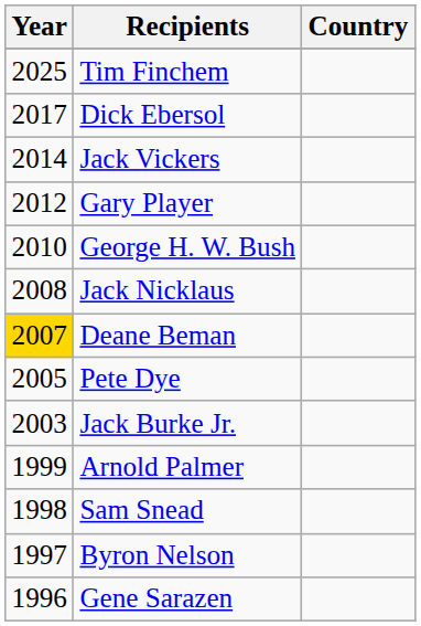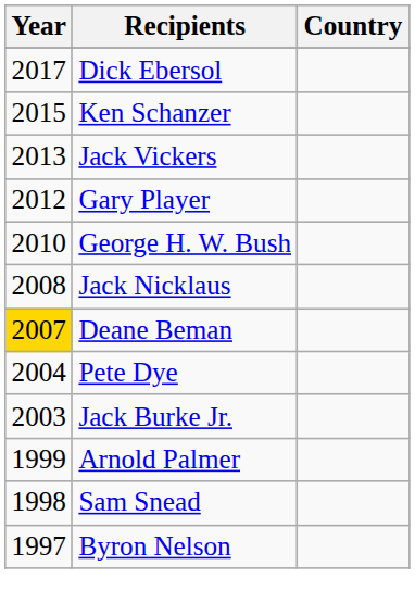 <table class="wikitable">
 <tr>
 <th>Year</th>
 <th>Recipients</th>
 <th>Country</th>
 </tr>
 <tr>
 </tr>
 <tr>
-<td>2025</td>
-<td><a href='#'>Tim Finchem</a></td>
-<td></td>
-</tr>
-<tr>
 <td>2017</td>
 <td><a href='#'>Dick Ebersol</a></td>
 <td></td>
 </tr>
 <tr>
-<td>2014</td>
+<td>2015</td>
+<td><a href='#'>Ken Schanzer</a></td>
+<td></td>
+</tr>
+<tr>
+<td>2013</td>
 <td><a href='#'>Jack Vickers</a></td>
 <td></td>
 </tr>
 <tr>
 <td>2012</td>
 <td><a href='#'>Gary Player</a></td>
 <td></td>
 </tr>
 <tr>
 <td>2010</td>
 <td><a href='#'>George H. W. Bush</a></td>
 <td></td>
 </tr>
 <tr>
 <td>2008</td>
 <td><a href='#'>Jack Nicklaus</a></td>
 <td></td>
 </tr>
 <tr>
 <td style="background: gold;">2007</td>
 <td><a href='#'>Deane Beman</a></td>
 <td></td>
 </tr>
 <tr>
-<td>2005</td>
+<td>2004</td>
 <td><a href='#'>Pete Dye</a></td>
 <td></td>
 </tr>
 <tr>
 <td>2003</td>
 <td><a href='#'>Jack Burke Jr.</a></td>
 <td></td>
 </tr>
 <tr>
 <td>1999</td>
 <td><a href='#'>Arnold Palmer</a></td>
 <td></td>
 </tr>
 <tr>
 <td>1998</td>
 <td><a href='#'>Sam Snead</a></td>
 <td></td>
 </tr>
 <tr>
 <td>1997</td>
 <td><a href='#'>Byron Nelson</a></td>
 <td></td>
 </tr>
-<tr>
-<td>1996</td>
-<td><a href='#'>Gene Sarazen</a></td>
-<td></td>
-</tr>
 </table>
